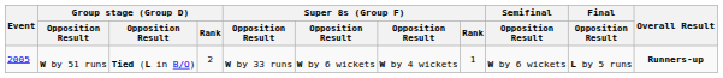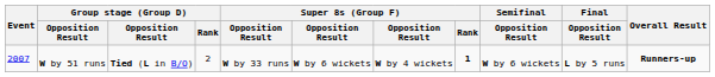 <table class=wikitable style=font-size:90%;text-align:center>
 <tr>
 <th rowspan=2>Event</th>
 <th colspan=3>Group stage (Group D)</th>
 <th colspan=4>Super 8s (Group F)</th>
 <th>Semifinal</th>
 <th>Final</th>
 <th rowspan=2>Overall Result</th>
 </tr>
 <tr style=font-size:95%>
 <th>Opposition<br>Result</th>
 <th>Opposition<br>Result</th>
 <th>Rank</th>
 <th>Opposition<br>Result</th>
 <th>Opposition<br>Result</th>
 <th>Opposition<br>Result</th>
 <th>Rank</th>
 <th>Opposition<br>Result</th>
 <th>Opposition<br>Result</th>
 </tr>
 <tr>
-<td align=left><a href='#'>2005</a></td>
+<td align=left><a href='#'>2007</a></td>
 <td><br><strong>W</strong> by 51 runs</td>
 <td><br><strong>Tied</strong> (<strong>L</strong> in <a href='#'>B/O</a>)</td>
 <td>2</td>
 <td><br><strong>W</strong> by 33 runs</td>
 <td><br><strong>W</strong> by 6 wickets</td>
 <td><br><strong>W</strong> by 4 wickets</td>
-<td>1</td>
+<td><strong>1</strong></td>
 <td><br> <strong>W</strong> by 6 wickets</td>
 <td><br> <strong>L</strong> by 5 runs</td>
 <td><strong>Runners-up</strong></td>
 </tr>
 </table>
